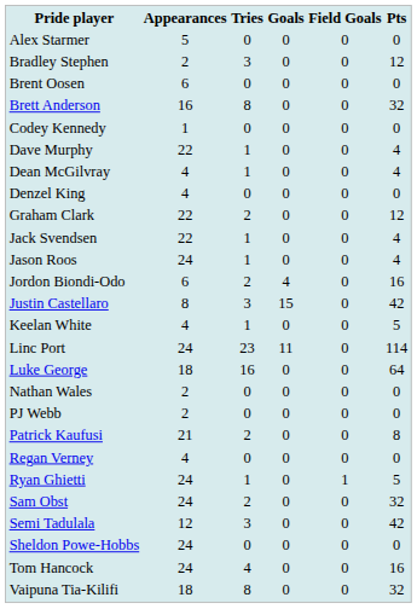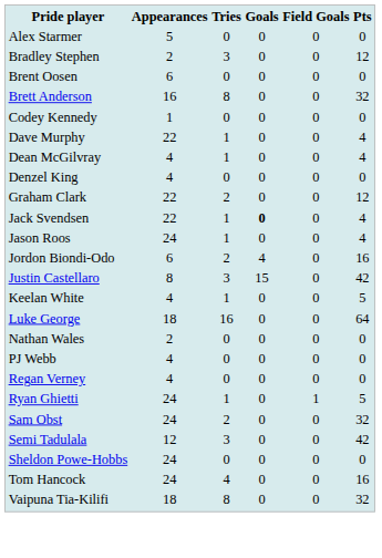 <table cellpadding=1 style="border:1px solid #BBB; background-color:#d7ebed; font-size:85%;">
 <tr>
 <th>Pride player</th>
 <th>Appearances</th>
 <th>Tries</th>
 <th>Goals</th>
 <th>Field Goals</th>
 <th>Pts</th>
 </tr>
 <tr ---->
 <td> Alex Starmer</td>
 <td align="center">5</td>
 <td align="center">0</td>
 <td align="center">0</td>
 <td align="center">0</td>
 <td align="center">0</td>
 </tr>
 <tr ---->
 <td> Bradley Stephen</td>
 <td align="center">2</td>
 <td align="center">3</td>
 <td align="center">0</td>
 <td align="center">0</td>
 <td align="center">12</td>
 </tr>
 <tr ---->
 <td> Brent Oosen</td>
 <td align="center">6</td>
 <td align="center">0</td>
 <td align="center">0</td>
 <td align="center">0</td>
 <td align="center">0</td>
 </tr>
 <tr ---->
 <td> <a href='#'>Brett Anderson</a></td>
 <td align="center">16</td>
 <td align="center">8</td>
 <td align="center">0</td>
 <td align="center">0</td>
 <td align="center">32</td>
 </tr>
 <tr ---->
 <td> Codey Kennedy</td>
 <td align="center">1</td>
 <td align="center">0</td>
 <td align="center">0</td>
 <td align="center">0</td>
 <td align="center">0</td>
 </tr>
 <tr ---->
 <td> Dave Murphy</td>
 <td align="center">22</td>
 <td align="center">1</td>
 <td align="center">0</td>
 <td align="center">0</td>
 <td align="center">4</td>
 </tr>
 <tr ---->
 <td> Dean McGilvray</td>
 <td align="center">4</td>
 <td align="center">1</td>
 <td align="center">0</td>
 <td align="center">0</td>
 <td align="center">4</td>
 </tr>
 <tr ---->
 <td> Denzel King</td>
 <td align="center">4</td>
 <td align="center">0</td>
 <td align="center">0</td>
 <td align="center">0</td>
 <td align="center">0</td>
 </tr>
 <tr ---->
 <td> Graham Clark</td>
 <td align="center">22</td>
 <td align="center">2</td>
 <td align="center">0</td>
 <td align="center">0</td>
 <td align="center">12</td>
 </tr>
 <tr ---->
 <td> Jack Svendsen</td>
 <td align="center">22</td>
 <td align="center">1</td>
-<td align="center">0</td>
+<td align="center"><strong>0</strong></td>
 <td align="center">0</td>
 <td align="center">4</td>
 </tr>
 <tr ---->
 <td> Jason Roos</td>
 <td align="center">24</td>
 <td align="center">1</td>
 <td align="center">0</td>
 <td align="center">0</td>
 <td align="center">4</td>
 </tr>
 <tr ---->
 <td> Jordon Biondi-Odo</td>
 <td align="center">6</td>
 <td align="center">2</td>
 <td align="center">4</td>
 <td align="center">0</td>
 <td align="center">16</td>
 </tr>
 <tr ---->
 <td> <a href='#'>Justin Castellaro</a></td>
 <td align="center">8</td>
 <td align="center">3</td>
 <td align="center">15</td>
 <td align="center">0</td>
 <td align="center">42</td>
 </tr>
 <tr ---->
 <td> Keelan White</td>
 <td align="center">4</td>
 <td align="center">1</td>
 <td align="center">0</td>
 <td align="center">0</td>
 <td align="center">5</td>
 </tr>
 <tr ---->
-<td> Linc Port</td>
-<td align="center">24</td>
-<td align="center">23</td>
-<td align="center">11</td>
-<td align="center">0</td>
-<td align="center">114</td>
-</tr>
-<tr ---->
 <td> <a href='#'>Luke George</a></td>
 <td align="center">18</td>
 <td align="center">16</td>
 <td align="center">0</td>
 <td align="center">0</td>
 <td align="center">64</td>
 </tr>
 <tr ---->
 <td> Nathan Wales</td>
 <td align="center">2</td>
 <td align="center">0</td>
 <td align="center">0</td>
 <td align="center">0</td>
 <td align="center">0</td>
 </tr>
 <tr ---->
 <td> PJ Webb</td>
-<td align="center">2</td>
+<td align="center">4</td>
 <td align="center">0</td>
 <td align="center">0</td>
 <td align="center">0</td>
 <td align="center">0</td>
-</tr>
-<tr ---->
-<td> <a href='#'>Patrick Kaufusi</a></td>
-<td align="center">21</td>
-<td align="center">2</td>
-<td align="center">0</td>
-<td align="center">0</td>
-<td align="center">8</td>
 </tr>
 <tr ---->
 <td> <a href='#'>Regan Verney</a></td>
 <td align="center">4</td>
 <td align="center">0</td>
 <td align="center">0</td>
 <td align="center">0</td>
 <td align="center">0</td>
 </tr>
 <tr ---->
 <td> <a href='#'>Ryan Ghietti</a></td>
 <td align="center">24</td>
 <td align="center">1</td>
 <td align="center">0</td>
 <td align="center">1</td>
 <td align="center">5</td>
 </tr>
 <tr ---->
 <td> <a href='#'>Sam Obst</a></td>
 <td align="center">24</td>
 <td align="center">2</td>
 <td align="center">0</td>
 <td align="center">0</td>
 <td align="center">32</td>
 </tr>
 <tr ---->
 <td> <a href='#'>Semi Tadulala</a></td>
 <td align="center">12</td>
 <td align="center">3</td>
 <td align="center">0</td>
 <td align="center">0</td>
 <td align="center">42</td>
 </tr>
 <tr ---->
 <td> <a href='#'>Sheldon Powe-Hobbs</a></td>
 <td align="center">24</td>
 <td align="center">0</td>
 <td align="center">0</td>
 <td align="center">0</td>
 <td align="center">0</td>
 </tr>
 <tr ---->
 <td> Tom Hancock</td>
 <td align="center">24</td>
 <td align="center">4</td>
 <td align="center">0</td>
 <td align="center">0</td>
 <td align="center">16</td>
 </tr>
 <tr ---->
 <td> Vaipuna Tia-Kilifi</td>
 <td align="center">18</td>
 <td align="center">8</td>
 <td align="center">0</td>
 <td align="center">0</td>
 <td align="center">32</td>
 </tr>
 </table>
